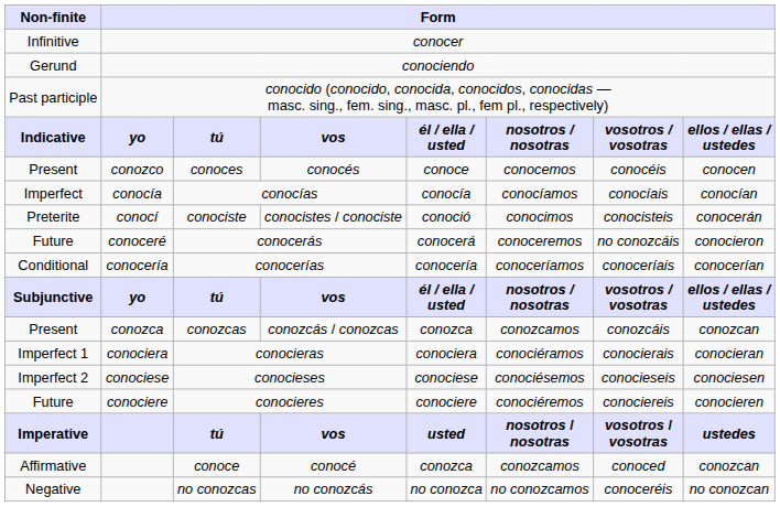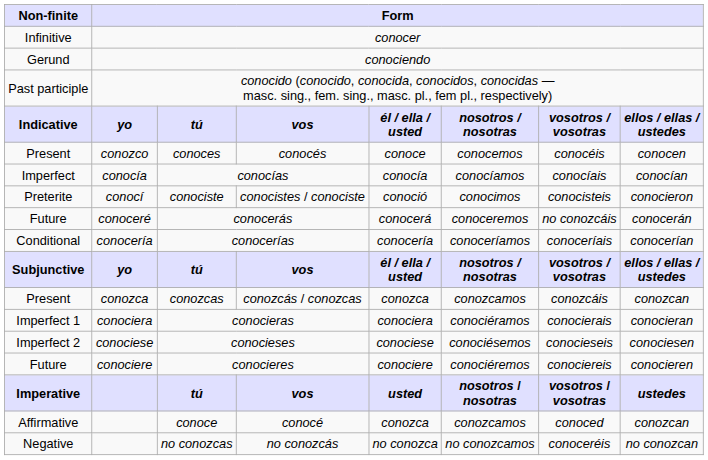 <table border="2" cellpadding="4" cellspacing="0" style="margin: 1em 1em 1em 0; background: #f9f9f9; border: 1px #aaa solid; border-collapse: collapse; font-size: 95%;">
 <tr>
 <th bgcolor="#E0E0FF">Non-finite</th>
 <th colspan="7" bgcolor="#E0E0FF">Form</th>
 </tr>
 <tr align = "center">
 <td>Infinitive</td>
 <td colspan="7"><em>conocer</em></td>
 </tr>
 <tr align = "center">
 <td>Gerund</td>
 <td colspan="7"><em>conociendo</em></td>
 </tr>
 <tr align = "center">
 <td>Past participle</td>
 <td colspan="7"><em>conocido</em> (<em>conocido</em>, <em>conocida</em>, <em>conocidos</em>, <em>conocidas</em> — <br>masc. sing., fem. sing., masc. pl., fem pl., respectively)</td>
 </tr>
 <tr align = "center">
 <th bgcolor="#E0E0FF">Indicative</th>
 <th bgcolor="#E0E0FF"><em>yo</em></th>
 <th bgcolor="#E0E0FF"><em>tú</em></th>
 <th bgcolor="#E0E0FF"><em>vos</em></th>
 <th bgcolor="#E0E0FF"><em>él / ella /<br> usted</em></th>
 <th bgcolor="#E0E0FF"><em>nosotros /<br>nosotras</em></th>
 <th bgcolor="#E0E0FF"><em>vosotros /<br>vosotras</em></th>
 <th bgcolor="#E0E0FF"><em>ellos / ellas /<br>ustedes</em></th>
 </tr>
 <tr align = "center">
 <td>Present</td>
 <td><em>conozco</em></td>
 <td><em>conoces</em></td>
 <td><em>conocés</em></td>
 <td><em>conoce</em></td>
 <td><em>conocemos</em></td>
 <td><em>conocéis</em></td>
 <td><em>conocen</em></td>
 </tr>
 <tr align = "center">
 <td>Imperfect</td>
 <td><em>conocía</em></td>
 <td colspan="2"><em>conocías</em></td>
 <td><em>conocía</em></td>
 <td><em>conocíamos</em></td>
 <td><em>conocíais</em></td>
 <td><em>conocían</em></td>
 </tr>
 <tr align = "center">
 <td>Preterite</td>
 <td><em>conocí</em></td>
 <td><em>conociste</em></td>
 <td><em>conocistes</em> / <em>conociste</em></td>
 <td><em>conoció</em></td>
 <td><em>conocimos</em></td>
 <td><em>conocisteis</em></td>
-<td><em>conocerán</em></td>
+<td><em>conocieron</em></td>
 </tr>
 <tr align = "center">
 <td>Future</td>
 <td><em>conoceré</em></td>
 <td colspan="2"><em>conocerás</em></td>
 <td><em>conocerá</em></td>
 <td><em>conoceremos</em></td>
 <td><em>no conozcáis</em></td>
-<td><em>conocieron</em></td>
+<td><em>conocerán</em></td>
 </tr>
 <tr align = "center">
 <td>Conditional</td>
 <td><em>conocería</em></td>
 <td colspan="2"><em>conocerías</em></td>
 <td><em>conocería</em></td>
 <td><em>conoceríamos</em></td>
 <td><em>conoceríais</em></td>
 <td><em>conocerían</em></td>
 </tr>
 <tr align = "center">
 <th bgcolor="#E0E0FF">Subjunctive</th>
 <th bgcolor="#E0E0FF"><em>yo</em></th>
 <th bgcolor="#E0E0FF"><em>tú</em></th>
 <th bgcolor="#E0E0FF"><em>vos</em></th>
 <th bgcolor="#E0E0FF"><em>él / ella /<br> usted</em></th>
 <th bgcolor="#E0E0FF"><em>nosotros /<br>nosotras</em></th>
 <th bgcolor="#E0E0FF"><em>vosotros /<br>vosotras</em></th>
 <th bgcolor="#E0E0FF"><em>ellos / ellas /<br>ustedes</em></th>
 </tr>
 <tr align = "center">
 <td>Present</td>
 <td><em>conozca</em></td>
 <td><em>conozcas</em></td>
 <td><em>conozcás</em> / <em>conozcas</em> </td>
 <td><em>conozca</em></td>
 <td><em>conozcamos</em></td>
 <td><em>conozcáis</em></td>
 <td><em>conozcan</em></td>
 </tr>
 <tr align = "center">
 <td>Imperfect 1</td>
 <td><em>conociera</em></td>
 <td colspan="2"><em>conocieras</em></td>
 <td><em>conociera</em></td>
 <td><em>conociéramos</em></td>
 <td><em>conocierais</em></td>
 <td><em>conocieran</em></td>
 </tr>
 <tr align = "center">
 <td>Imperfect 2</td>
 <td><em>conociese</em></td>
 <td colspan="2"><em>conocieses</em></td>
 <td><em>conociese</em></td>
 <td><em>conociésemos</em></td>
 <td><em>conocieseis</em></td>
 <td><em>conociesen</em></td>
 </tr>
 <tr align = "center">
 <td>Future</td>
 <td><em>conociere</em></td>
 <td colspan="2"><em>conocieres</em></td>
 <td><em>conociere</em></td>
 <td><em>conociéremos</em></td>
 <td><em>conociereis</em></td>
 <td><em>conocieren</em></td>
 </tr>
 <tr align = "center">
 <th bgcolor="#E0E0FF">Imperative</th>
 <th bgcolor="#E0E0FF"> </th>
 <th bgcolor="#E0E0FF"><em>tú</em></th>
 <th bgcolor="#E0E0FF"><em>vos</em></th>
 <th bgcolor="#E0E0FF"><em>usted</em></th>
 <th bgcolor="#E0E0FF"><em>nosotros</em> /<br> <em>nosotras</em></th>
 <th bgcolor="#E0E0FF"><em>vosotros</em> /<br><em>vosotras</em></th>
 <th bgcolor="#E0E0FF"><em>ustedes</em></th>
 </tr>
 <tr align = "center">
 <td>Affirmative</td>
 <td> </td>
 <td><em>conoce</em></td>
 <td><em>conocé</em></td>
 <td><em>conozca</em></td>
 <td><em>conozcamos</em></td>
 <td><em>conoced</em></td>
 <td><em>conozcan</em></td>
 </tr>
 <tr align = "center">
 <td>Negative</td>
 <td> </td>
 <td><em>no conozcas</em></td>
 <td><em>no conozcás</em></td>
 <td><em>no conozca</em></td>
 <td><em>no conozcamos</em></td>
 <td><em>conoceréis</em></td>
 <td><em>no conozcan</em></td>
 </tr>
 </table>
